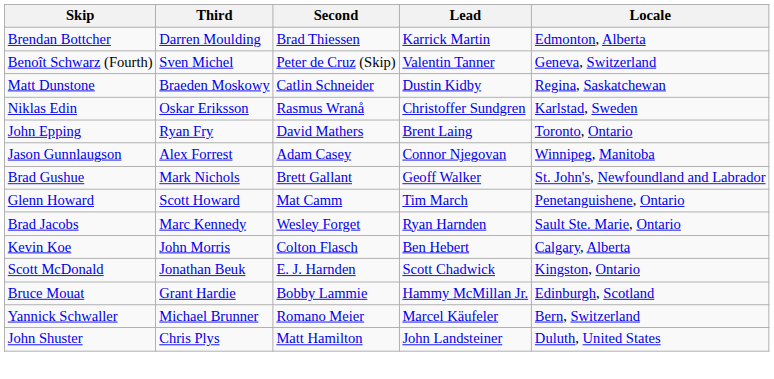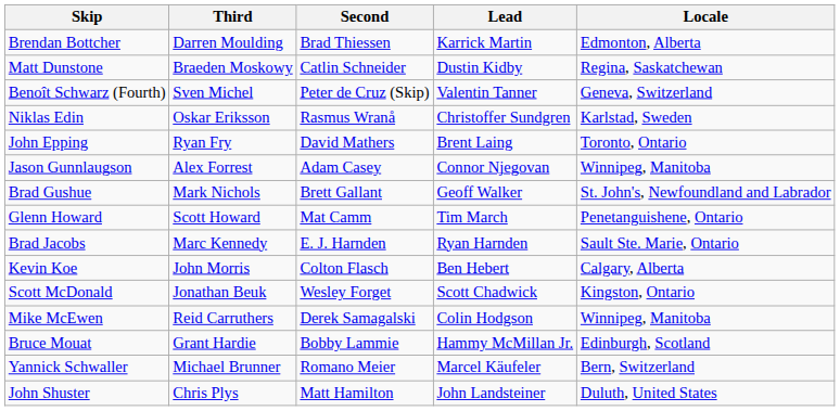 <table class=wikitable>
 <tr>
 <th>Skip</th>
 <th>Third</th>
 <th>Second</th>
 <th>Lead</th>
 <th>Locale</th>
 </tr>
 <tr>
 <td><a href='#'>Brendan Bottcher</a></td>
 <td><a href='#'>Darren Moulding</a></td>
 <td><a href='#'>Brad Thiessen</a></td>
 <td><a href='#'>Karrick Martin</a></td>
 <td> <a href='#'>Edmonton</a>, <a href='#'>Alberta</a></td>
 </tr>
 <tr>
+<td><a href='#'>Matt Dunstone</a></td>
+<td><a href='#'>Braeden Moskowy</a></td>
+<td><a href='#'>Catlin Schneider</a></td>
+<td><a href='#'>Dustin Kidby</a></td>
+<td> <a href='#'>Regina</a>, <a href='#'>Saskatchewan</a></td>
+</tr>
+<tr>
 <td><a href='#'>Benoît Schwarz</a> (Fourth)</td>
 <td><a href='#'>Sven Michel</a></td>
 <td><a href='#'>Peter de Cruz</a> (Skip)</td>
 <td><a href='#'>Valentin Tanner</a></td>
 <td> <a href='#'>Geneva</a>, <a href='#'>Switzerland</a></td>
-</tr>
-<tr>
-<td><a href='#'>Matt Dunstone</a></td>
-<td><a href='#'>Braeden Moskowy</a></td>
-<td><a href='#'>Catlin Schneider</a></td>
-<td><a href='#'>Dustin Kidby</a></td>
-<td> <a href='#'>Regina</a>, <a href='#'>Saskatchewan</a></td>
 </tr>
 <tr>
 <td><a href='#'>Niklas Edin</a></td>
 <td><a href='#'>Oskar Eriksson</a></td>
 <td><a href='#'>Rasmus Wranå</a></td>
 <td><a href='#'>Christoffer Sundgren</a></td>
 <td> <a href='#'>Karlstad</a>, <a href='#'>Sweden</a></td>
 </tr>
 <tr>
 <td><a href='#'>John Epping</a></td>
 <td><a href='#'>Ryan Fry</a></td>
 <td><a href='#'>David Mathers</a></td>
 <td><a href='#'>Brent Laing</a></td>
 <td> <a href='#'>Toronto</a>, <a href='#'>Ontario</a></td>
 </tr>
 <tr>
 <td><a href='#'>Jason Gunnlaugson</a></td>
 <td><a href='#'>Alex Forrest</a></td>
 <td><a href='#'>Adam Casey</a></td>
 <td><a href='#'>Connor Njegovan</a></td>
 <td> <a href='#'>Winnipeg</a>, <a href='#'>Manitoba</a></td>
 </tr>
 <tr>
 <td><a href='#'>Brad Gushue</a></td>
 <td><a href='#'>Mark Nichols</a></td>
 <td><a href='#'>Brett Gallant</a></td>
 <td><a href='#'>Geoff Walker</a></td>
 <td> <a href='#'>St. John's</a>, <a href='#'>Newfoundland and Labrador</a></td>
 </tr>
 <tr>
 <td><a href='#'>Glenn Howard</a></td>
 <td><a href='#'>Scott Howard</a></td>
 <td><a href='#'>Mat Camm</a></td>
 <td><a href='#'>Tim March</a></td>
 <td> <a href='#'>Penetanguishene</a>, <a href='#'>Ontario</a></td>
 </tr>
 <tr>
 <td><a href='#'>Brad Jacobs</a></td>
 <td><a href='#'>Marc Kennedy</a></td>
-<td><a href='#'>Wesley Forget</a></td>
+<td><a href='#'>E. J. Harnden</a></td>
 <td><a href='#'>Ryan Harnden</a></td>
 <td> <a href='#'>Sault Ste. Marie</a>, <a href='#'>Ontario</a></td>
 </tr>
 <tr>
 <td><a href='#'>Kevin Koe</a></td>
 <td><a href='#'>John Morris</a></td>
 <td><a href='#'>Colton Flasch</a></td>
 <td><a href='#'>Ben Hebert</a></td>
 <td> <a href='#'>Calgary</a>, <a href='#'>Alberta</a></td>
 </tr>
 <tr>
 <td><a href='#'>Scott McDonald</a></td>
 <td><a href='#'>Jonathan Beuk</a></td>
-<td><a href='#'>E. J. Harnden</a></td>
+<td><a href='#'>Wesley Forget</a></td>
 <td><a href='#'>Scott Chadwick</a></td>
 <td> <a href='#'>Kingston</a>, <a href='#'>Ontario</a></td>
+</tr>
+<tr>
+<td><a href='#'>Mike McEwen</a></td>
+<td><a href='#'>Reid Carruthers</a></td>
+<td><a href='#'>Derek Samagalski</a></td>
+<td><a href='#'>Colin Hodgson</a></td>
+<td> <a href='#'>Winnipeg</a>, <a href='#'>Manitoba</a></td>
 </tr>
 <tr>
 <td><a href='#'>Bruce Mouat</a></td>
 <td><a href='#'>Grant Hardie</a></td>
 <td><a href='#'>Bobby Lammie</a></td>
 <td><a href='#'>Hammy McMillan Jr.</a></td>
 <td> <a href='#'>Edinburgh</a>, <a href='#'>Scotland</a></td>
 </tr>
 <tr>
 <td><a href='#'>Yannick Schwaller</a></td>
 <td><a href='#'>Michael Brunner</a></td>
 <td><a href='#'>Romano Meier</a></td>
 <td><a href='#'>Marcel Käufeler</a></td>
 <td> <a href='#'>Bern</a>, <a href='#'>Switzerland</a></td>
 </tr>
 <tr>
 <td><a href='#'>John Shuster</a></td>
 <td><a href='#'>Chris Plys</a></td>
 <td><a href='#'>Matt Hamilton</a></td>
 <td><a href='#'>John Landsteiner</a></td>
 <td> <a href='#'>Duluth</a>, <a href='#'>United States</a></td>
 </tr>
 </table>
